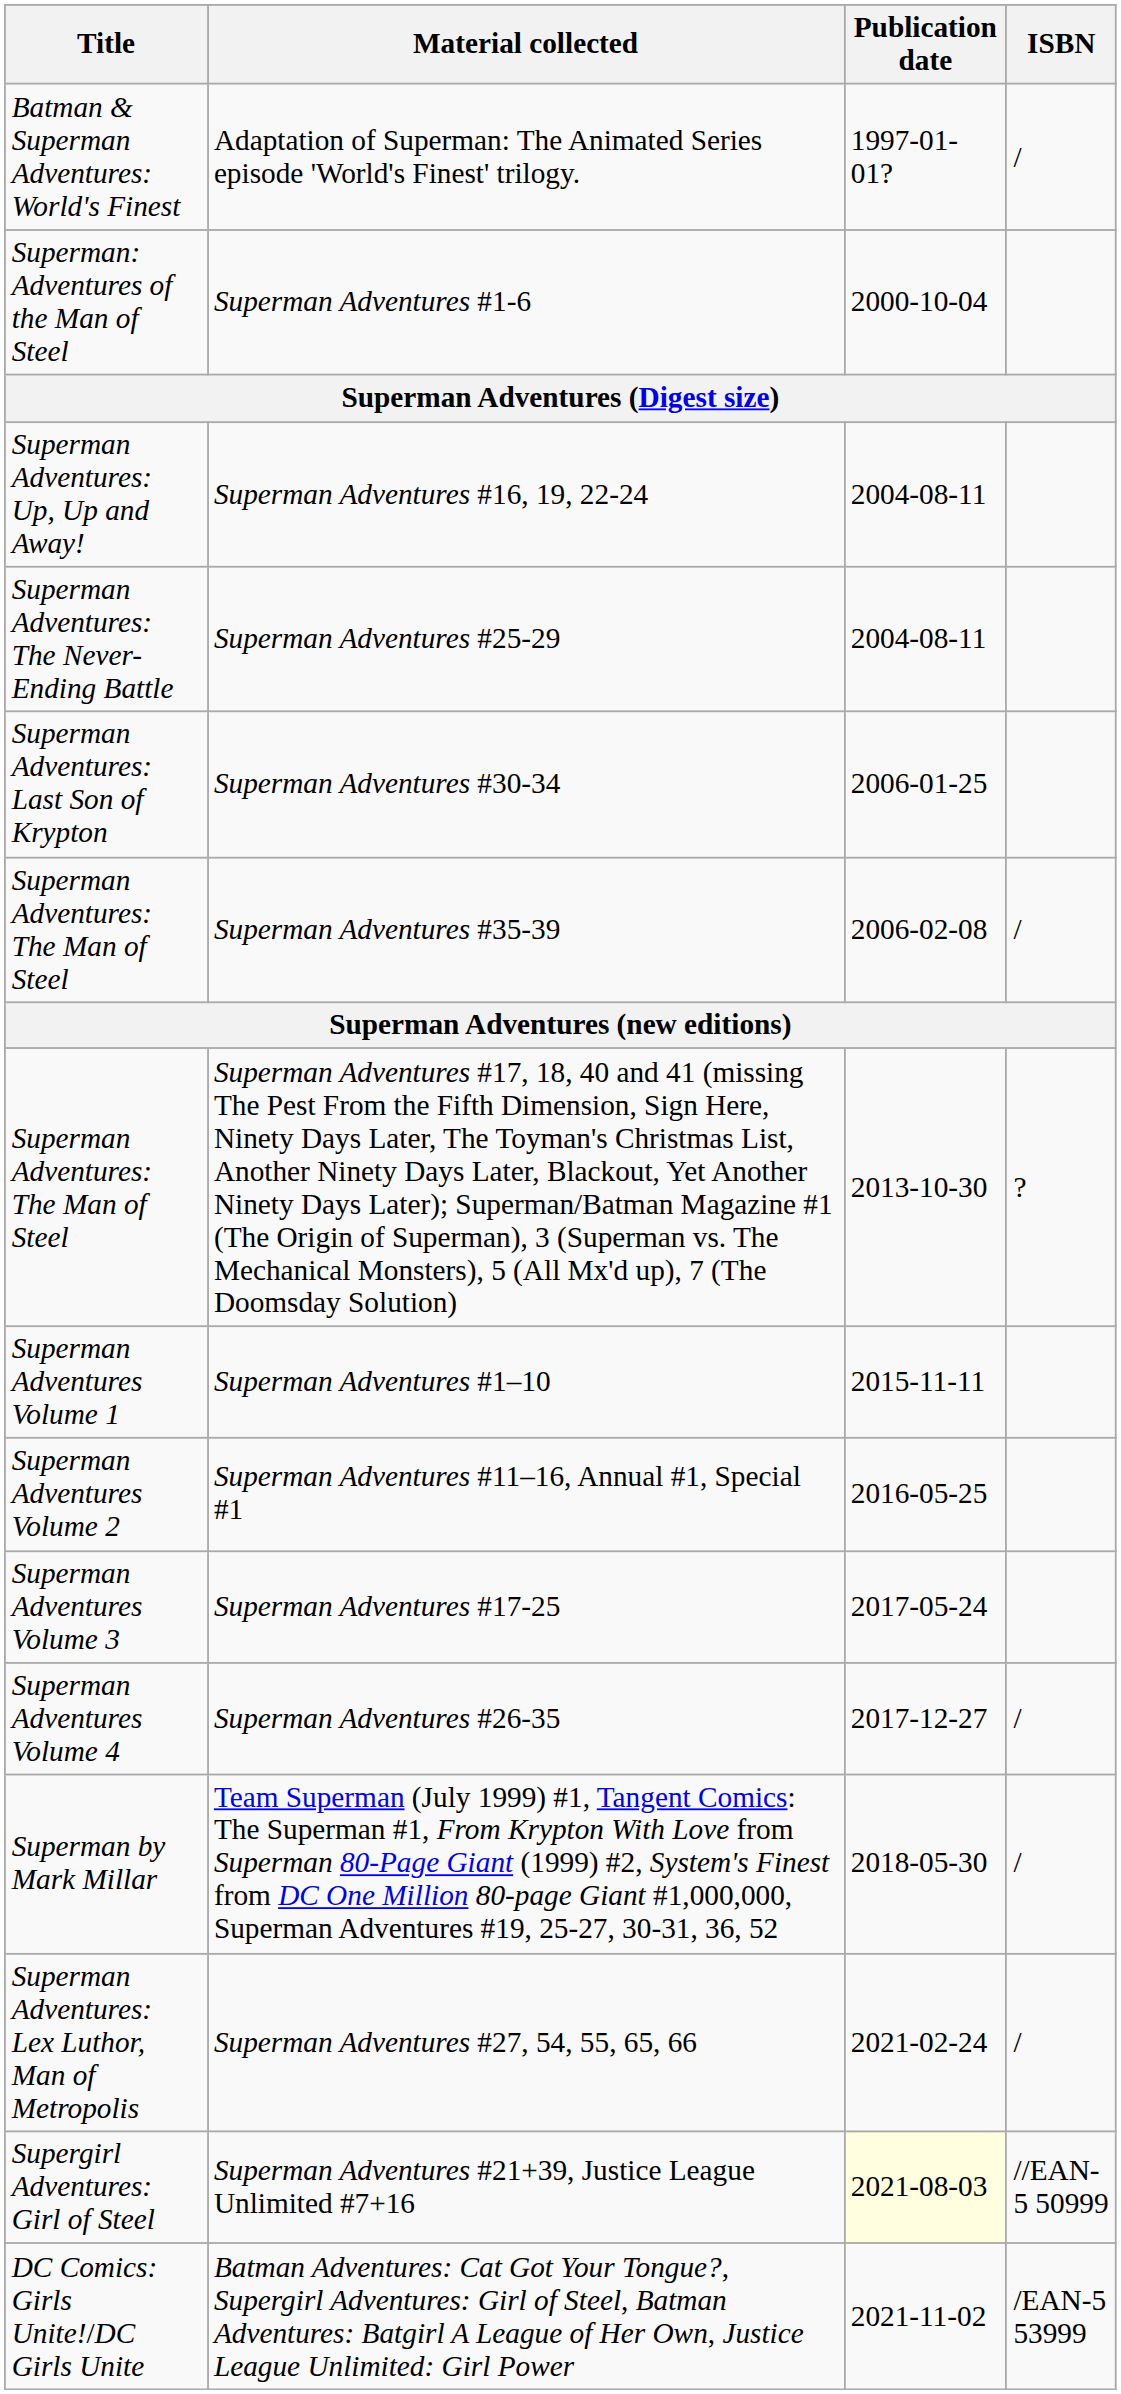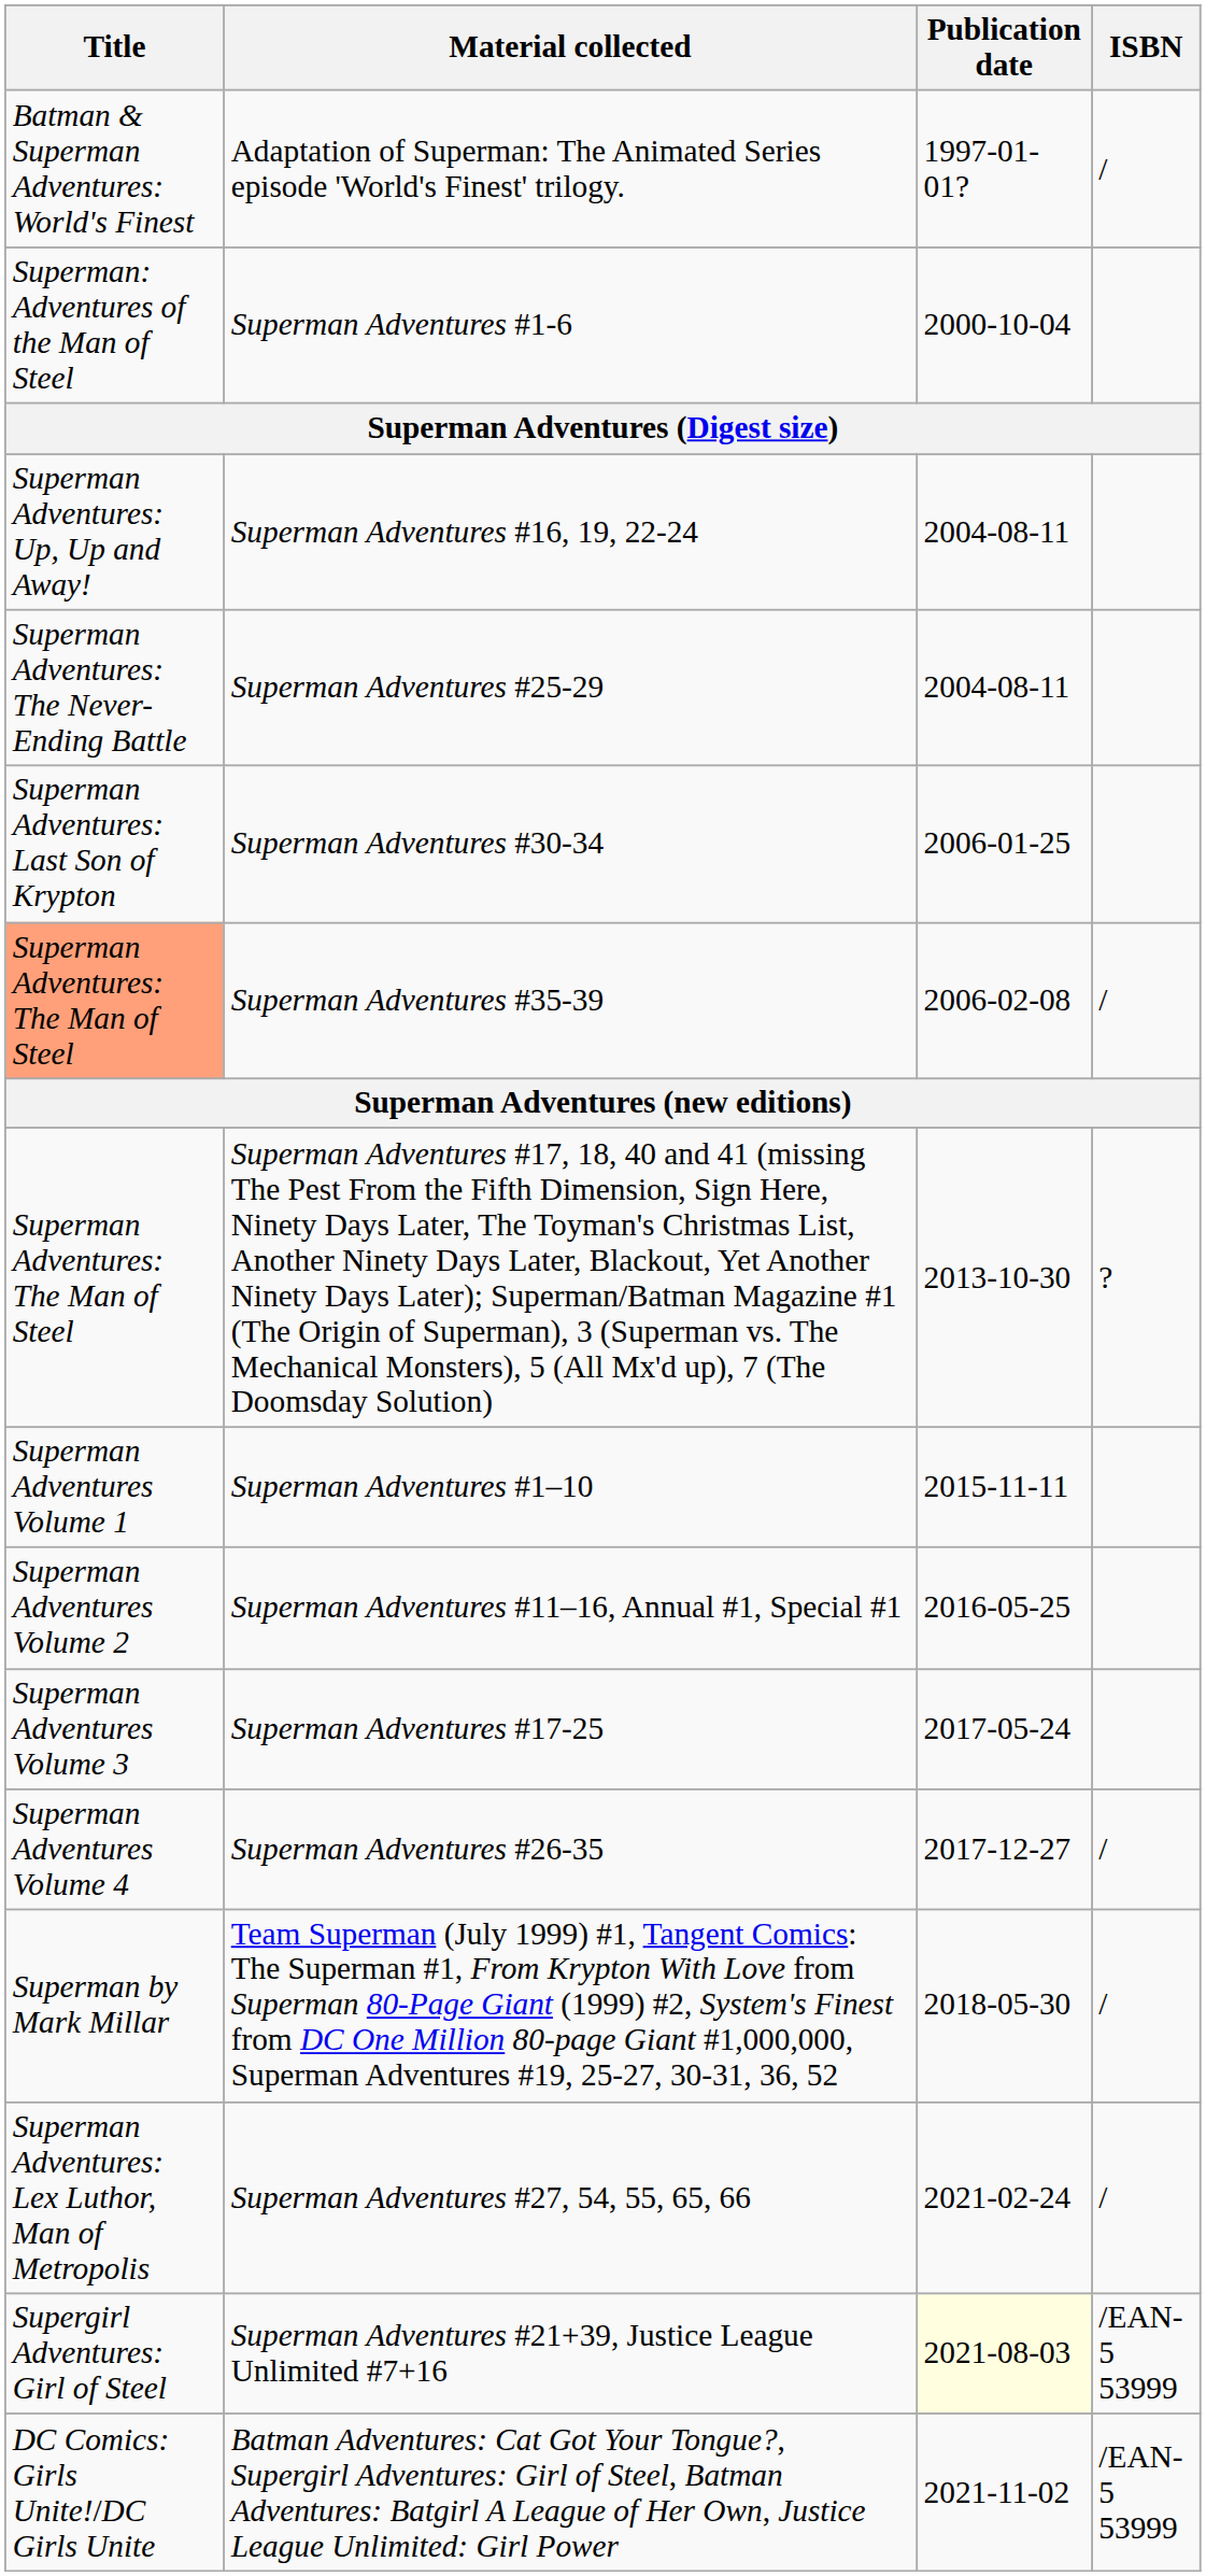 <table class="wikitable">
 <tr>
 <th>Title</th>
 <th>Material collected</th>
 <th>Publication date</th>
 <th>ISBN</th>
 </tr>
 <tr>
 <td><em>Batman & Superman Adventures: World's Finest</em></td>
 <td>Adaptation of Superman: The Animated Series episode 'World's Finest' trilogy.</td>
 <td>1997-01-01?</td>
 <td>/</td>
 </tr>
 <tr>
 <td><em>Superman: Adventures of the Man of Steel</em></td>
 <td><em>Superman Adventures</em> #1-6</td>
 <td>2000-10-04</td>
 <td></td>
 </tr>
 <tr>
 <th colspan=4>Superman Adventures (<a href='#'>Digest size</a>)</th>
 </tr>
 <tr>
 <td><em>Superman Adventures: Up, Up and Away!</em></td>
 <td><em>Superman Adventures</em> #16, 19, 22-24</td>
 <td>2004-08-11</td>
 <td></td>
 </tr>
 <tr>
 <td><em>Superman Adventures: The Never-Ending Battle</em></td>
 <td><em>Superman Adventures</em> #25-29</td>
 <td>2004-08-11</td>
 <td></td>
 </tr>
 <tr>
 <td><em>Superman Adventures: Last Son of Krypton</em></td>
 <td><em>Superman Adventures</em> #30-34</td>
 <td>2006-01-25</td>
 <td></td>
 </tr>
 <tr>
-<td><em>Superman Adventures: The Man of Steel</em></td>
+<td style="background: lightsalmon;"><em>Superman Adventures: The Man of Steel</em></td>
 <td><em>Superman Adventures</em> #35-39</td>
 <td>2006-02-08</td>
 <td>/</td>
 </tr>
 <tr>
 <th colspan="4">Superman Adventures (new editions)</th>
 </tr>
 <tr>
 <td><em>Superman Adventures: The Man of Steel</em></td>
 <td><em>Superman Adventures</em> #17, 18, 40 and 41 (missing The Pest From the Fifth Dimension, Sign Here, Ninety Days Later, The Toyman's Christmas List, Another Ninety Days Later, Blackout, Yet Another Ninety Days Later); Superman/Batman Magazine #1 (The Origin of Superman), 3 (Superman vs. The Mechanical Monsters), 5 (All Mx'd up), 7 (The Doomsday Solution)</td>
 <td>2013-10-30</td>
 <td>?</td>
 </tr>
 <tr>
 <td><em>Superman Adventures Volume 1</em></td>
 <td><em>Superman Adventures</em> #1–10</td>
 <td>2015-11-11</td>
 <td></td>
 </tr>
 <tr>
 <td><em>Superman Adventures Volume 2</em></td>
 <td><em>Superman Adventures</em> #11–16, Annual #1, Special #1</td>
 <td>2016-05-25</td>
 <td></td>
 </tr>
 <tr>
 <td><em>Superman Adventures Volume 3</em></td>
 <td><em>Superman Adventures</em> #17-25</td>
 <td>2017-05-24</td>
 <td></td>
 </tr>
 <tr>
 <td><em>Superman Adventures Volume 4</em></td>
 <td><em>Superman Adventures</em> #26-35</td>
 <td>2017-12-27</td>
 <td>/</td>
 </tr>
 <tr>
 <td><em>Superman by Mark Millar</em></td>
 <td><a href='#'>Team Superman</a> (July 1999) #1, <a href='#'>Tangent Comics</a>: The Superman #1, <em>From Krypton With Love</em> from <em>Superman <a href='#'>80-Page Giant</a></em> (1999) #2, <em>System's Finest</em> from <em><a href='#'>DC One Million</a> 80-page Giant</em> #1,000,000, Superman Adventures #19, 25-27, 30-31, 36, 52</td>
 <td>2018-05-30</td>
 <td>/</td>
 </tr>
 <tr>
 <td><em>Superman Adventures: Lex Luthor, Man of Metropolis</em></td>
 <td><em>Superman Adventures</em> #27, 54, 55, 65, 66</td>
 <td>2021-02-24</td>
 <td>/</td>
 </tr>
 <tr>
 <td><em>Supergirl Adventures: Girl of Steel</em></td>
 <td><em>Superman Adventures</em> #21+39, Justice League Unlimited #7+16</td>
 <td style="background: lightyellow;">2021-08-03</td>
-<td>//EAN-5 50999</td>
+<td>/EAN-5 53999</td>
 </tr>
 <tr>
 <td><em>DC Comics: Girls Unite!</em>/<em>DC Girls Unite</em></td>
 <td><em>Batman Adventures: Cat Got Your Tongue?</em>, <em>Supergirl Adventures: Girl of Steel</em>, <em>Batman Adventures: Batgirl A League of Her Own</em>, <em>Justice League Unlimited: Girl Power</em></td>
 <td>2021-11-02</td>
 <td>/EAN-5 53999</td>
 </tr>
 </table>
